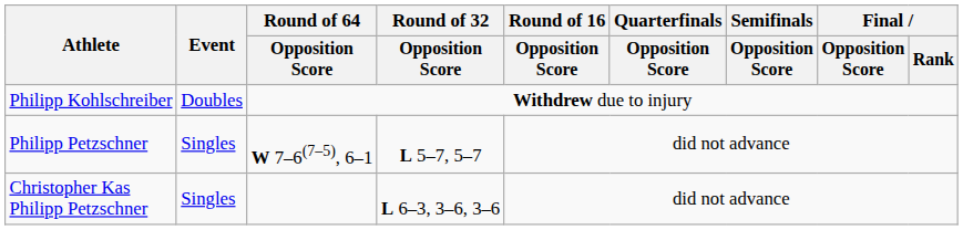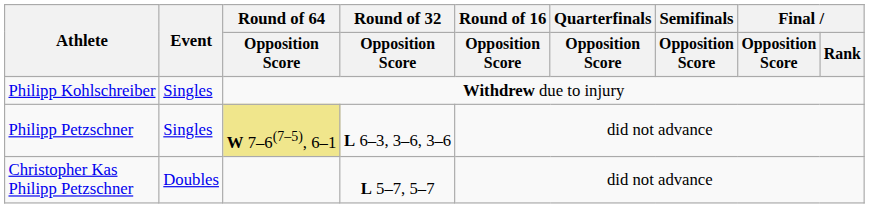 <table class=wikitable style="font-size:90%">
 <tr>
 <th rowspan="2">Athlete</th>
 <th rowspan="2">Event</th>
 <th>Round of 64</th>
 <th>Round of 32</th>
 <th>Round of 16</th>
 <th>Quarterfinals</th>
 <th>Semifinals</th>
 <th colspan=2>Final / </th>
 </tr>
 <tr style="font-size:95%">
 <th>Opposition<br>Score</th>
 <th>Opposition<br>Score</th>
 <th>Opposition<br>Score</th>
 <th>Opposition<br>Score</th>
 <th>Opposition<br>Score</th>
 <th>Opposition<br>Score</th>
 <th>Rank</th>
 </tr>
 <tr align=center>
 <td align=left><a href='#'>Philipp Kohlschreiber</a></td>
-<td align=left><a href='#'>Doubles</a></td>
+<td align=left><a href='#'>Singles</a></td>
 <td colspan=7><strong>Withdrew</strong> due to injury</td>
 </tr>
 <tr align=center>
 <td align=left><a href='#'>Philipp Petzschner</a></td>
 <td align=left><a href='#'>Singles</a></td>
-<td><br><strong>W</strong> 7–6<sup>(7–5)</sup>, 6–1</td>
-<td><br><strong>L</strong> 5–7, 5–7</td>
+<td style="background: khaki;"><br><strong>W</strong> 7–6<sup>(7–5)</sup>, 6–1</td>
+<td><br><strong>L</strong> 6–3, 3–6, 3–6</td>
 <td colspan=5>did not advance</td>
 </tr>
 <tr align=center>
 <td align=left><a href='#'>Christopher Kas</a><br><a href='#'>Philipp Petzschner</a></td>
-<td align=left><a href='#'>Singles</a></td>
+<td align=left><a href='#'>Doubles</a></td>
 <td></td>
-<td><br><strong>L</strong> 6–3, 3–6, 3–6</td>
+<td><br><strong>L</strong> 5–7, 5–7</td>
 <td colspan=5>did not advance</td>
 </tr>
 </table>
